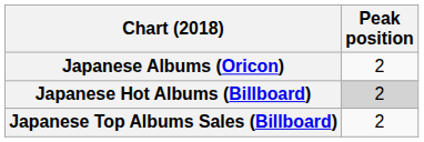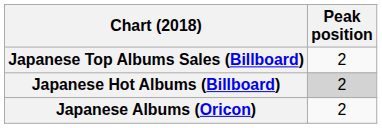 <table class="wikitable plainrowheaders" style="text-align:center">
 <tr>
 <th scope="col">Chart (2018)</th>
 <th scope="col">Peak<br> position</th>
 </tr>
 <tr>
-<th scope="row">Japanese Albums (<a href='#'>Oricon</a>)</th>
+<th scope="row">Japanese Top Albums Sales (<a href='#'>Billboard</a>)</th>
 <td>2</td>
 </tr>
 <tr>
 <th scope="row">Japanese Hot Albums (<a href='#'>Billboard</a>)</th>
 <td style="background: lightgrey;">2</td>
 </tr>
 <tr>
-<th scope="row">Japanese Top Albums Sales (<a href='#'>Billboard</a>)</th>
+<th scope="row">Japanese Albums (<a href='#'>Oricon</a>)</th>
 <td>2</td>
 </tr>
 </table>
